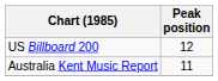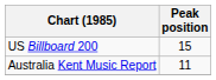 <table class="wikitable">
 <tr>
 <th>Chart (1985)</th>
 <th>Peak<br>position</th>
 </tr>
 <tr>
 <td>US <a href='#'><em>Billboard</em> 200</a></td>
-<td align="center">12</td>
+<td align="center">15</td>
 </tr>
 <tr>
 <td>Australia  <a href='#'>Kent Music Report</a></td>
 <td align="center">11</td>
 </tr>
 <tr>
 </tr>
 </table>
